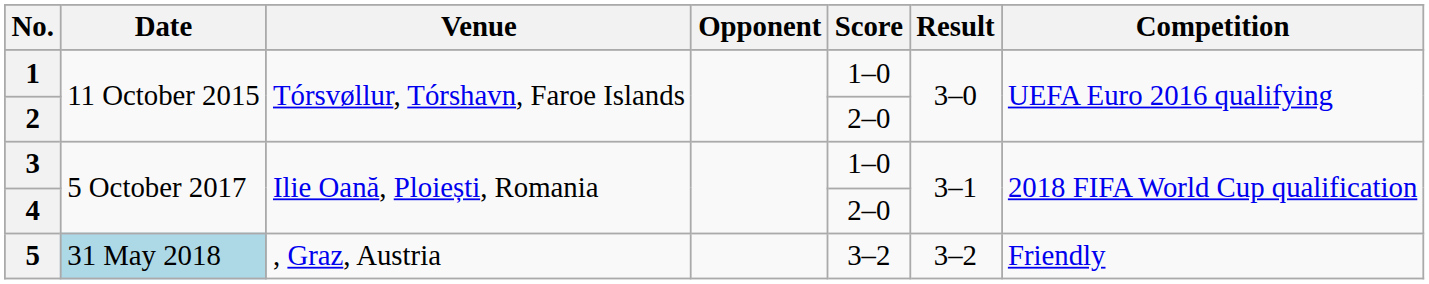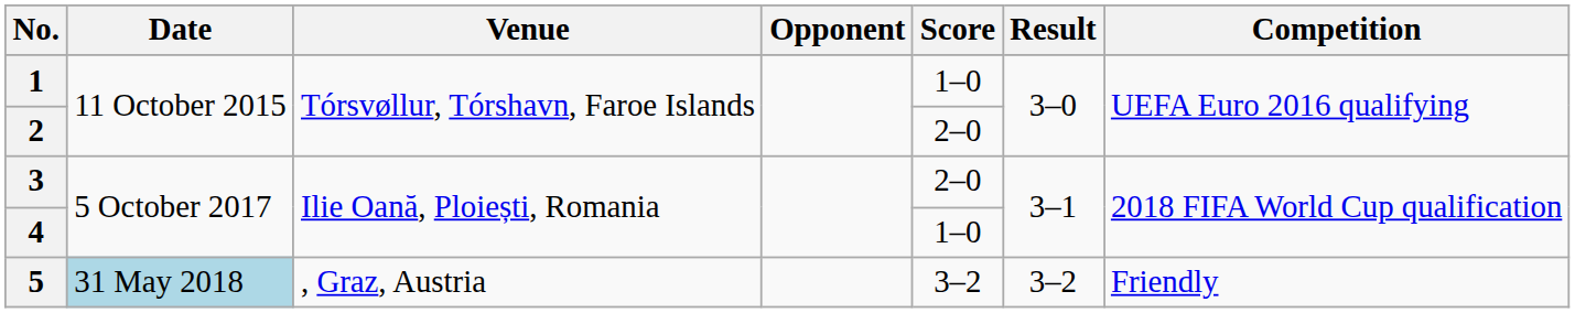 <table class="wikitable sortable">
 <tr>
 <th scope="col">No.</th>
 <th scope="col" data-sort-type="date">Date</th>
 <th scope="col">Venue</th>
 <th scope="col">Opponent</th>
 <th scope="col">Score</th>
 <th scope="col">Result</th>
 <th scope="col">Competition</th>
 </tr>
 <tr>
 <th align="center">1</th>
 <td rowspan=2>11 October 2015</td>
 <td rowspan=2><a href='#'>Tórsvøllur</a>, <a href='#'>Tórshavn</a>, Faroe Islands</td>
 <td rowspan=2></td>
 <td align=center>1–0</td>
 <td rowspan=2 align=center>3–0</td>
 <td rowspan=2><a href='#'>UEFA Euro 2016 qualifying</a></td>
 </tr>
 <tr>
 <th align="center">2</th>
 <td align=center>2–0</td>
 </tr>
 <tr>
 <th align="center">3</th>
 <td rowspan=2>5 October 2017</td>
 <td rowspan=2><a href='#'>Ilie Oană</a>, <a href='#'>Ploiești</a>, Romania</td>
 <td rowspan=2></td>
-<td align=center>1–0</td>
+<td align=center>2–0</td>
 <td rowspan=2 align=center>3–1</td>
 <td rowspan=2><a href='#'>2018 FIFA World Cup qualification</a></td>
 </tr>
 <tr>
 <th align="center">4</th>
-<td align=center>2–0</td>
+<td align=center>1–0</td>
 </tr>
 <tr>
 <th align="center">5</th>
 <td style="background: lightblue;">31 May 2018</td>
 <td>, <a href='#'>Graz</a>, Austria</td>
 <td></td>
 <td align=center>3–2</td>
 <td align=center>3–2</td>
 <td><a href='#'>Friendly</a></td>
 </tr>
 </table>
